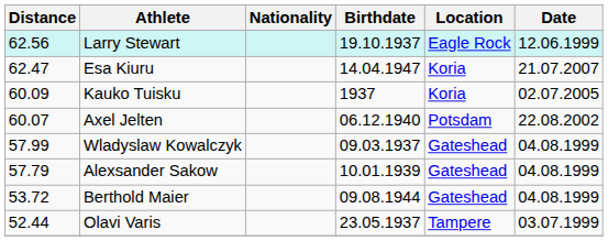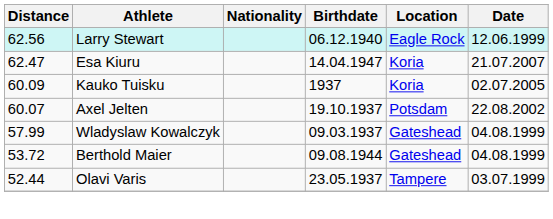 <table class="wikitable">
 <tr>
 <th>Distance</th>
 <th>Athlete</th>
 <th>Nationality</th>
 <th>Birthdate</th>
 <th>Location</th>
 <th>Date</th>
 </tr>
 <tr style="background:#cef6f5;">
 <td>62.56</td>
 <td>Larry Stewart</td>
 <td></td>
-<td>19.10.1937</td>
+<td>06.12.1940</td>
 <td><a href='#'>Eagle Rock</a></td>
 <td>12.06.1999</td>
 </tr>
 <tr>
 <td>62.47</td>
 <td>Esa Kiuru</td>
 <td></td>
 <td>14.04.1947</td>
 <td><a href='#'>Koria</a></td>
 <td>21.07.2007</td>
 </tr>
 <tr>
 <td>60.09</td>
 <td>Kauko Tuisku</td>
 <td></td>
 <td>1937</td>
 <td><a href='#'>Koria</a></td>
 <td>02.07.2005</td>
 </tr>
 <tr>
 <td>60.07</td>
 <td>Axel Jelten</td>
 <td></td>
-<td>06.12.1940</td>
+<td>19.10.1937</td>
 <td><a href='#'>Potsdam</a></td>
 <td>22.08.2002</td>
 </tr>
 <tr>
 <td>57.99</td>
 <td>Wladyslaw Kowalczyk</td>
 <td></td>
 <td>09.03.1937</td>
-<td><a href='#'>Gateshead</a></td>
-<td>04.08.1999</td>
-</tr>
-<tr>
-<td>57.79</td>
-<td>Alexsander Sakow</td>
-<td></td>
-<td>10.01.1939</td>
 <td><a href='#'>Gateshead</a></td>
 <td>04.08.1999</td>
 </tr>
 <tr>
 <td>53.72</td>
 <td>Berthold Maier</td>
 <td></td>
 <td>09.08.1944</td>
 <td><a href='#'>Gateshead</a></td>
 <td>04.08.1999</td>
 </tr>
 <tr>
 <td>52.44</td>
 <td>Olavi Varis</td>
 <td></td>
 <td>23.05.1937</td>
 <td><a href='#'>Tampere</a></td>
 <td>03.07.1999</td>
 </tr>
 <tr>
 </tr>
 </table>
